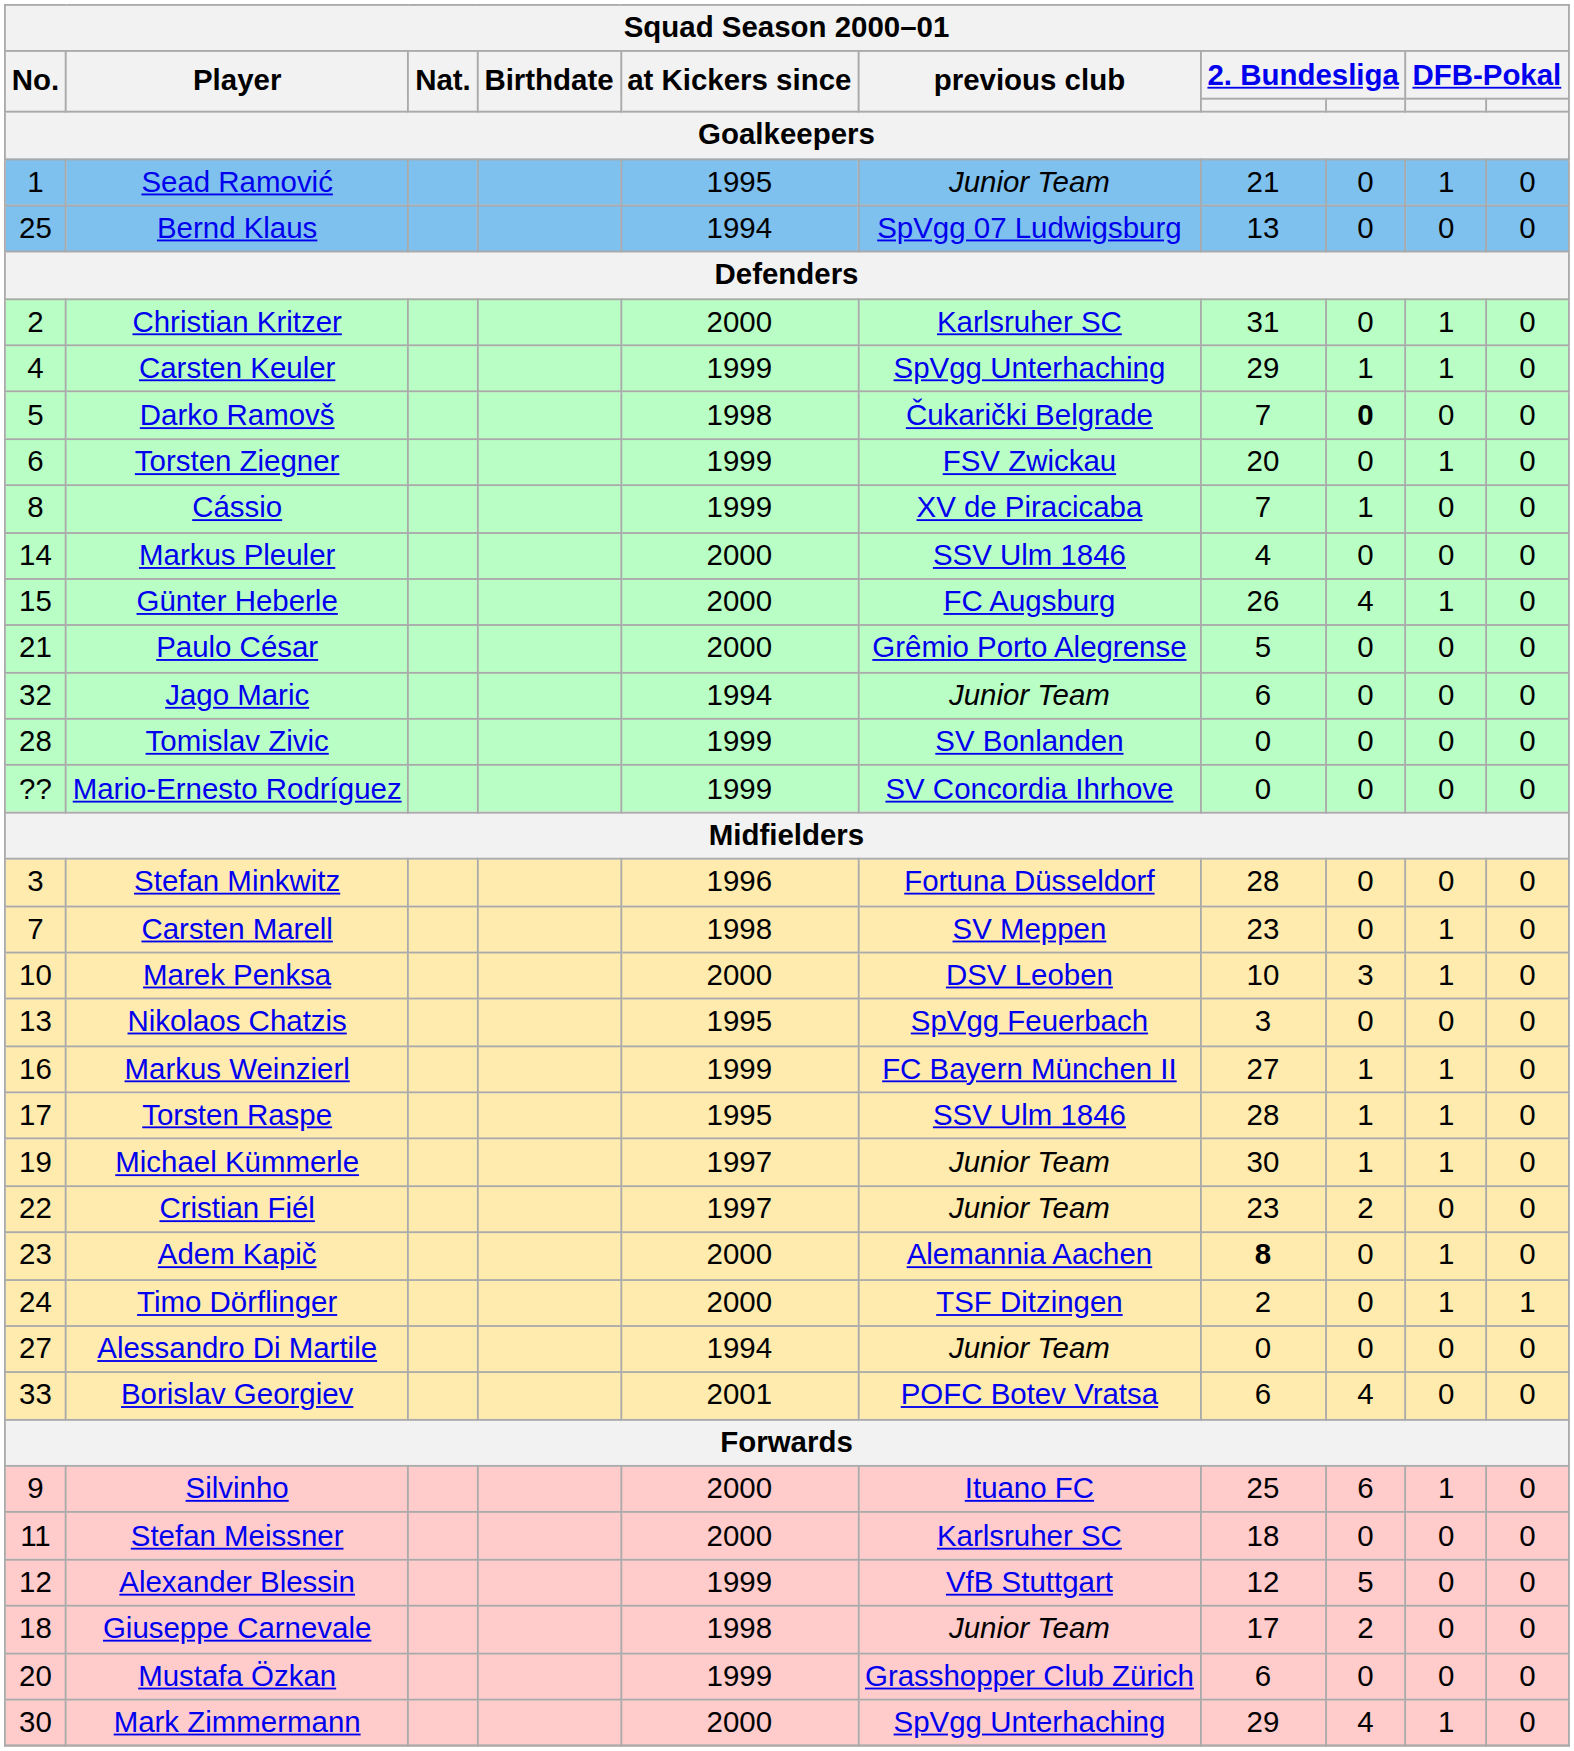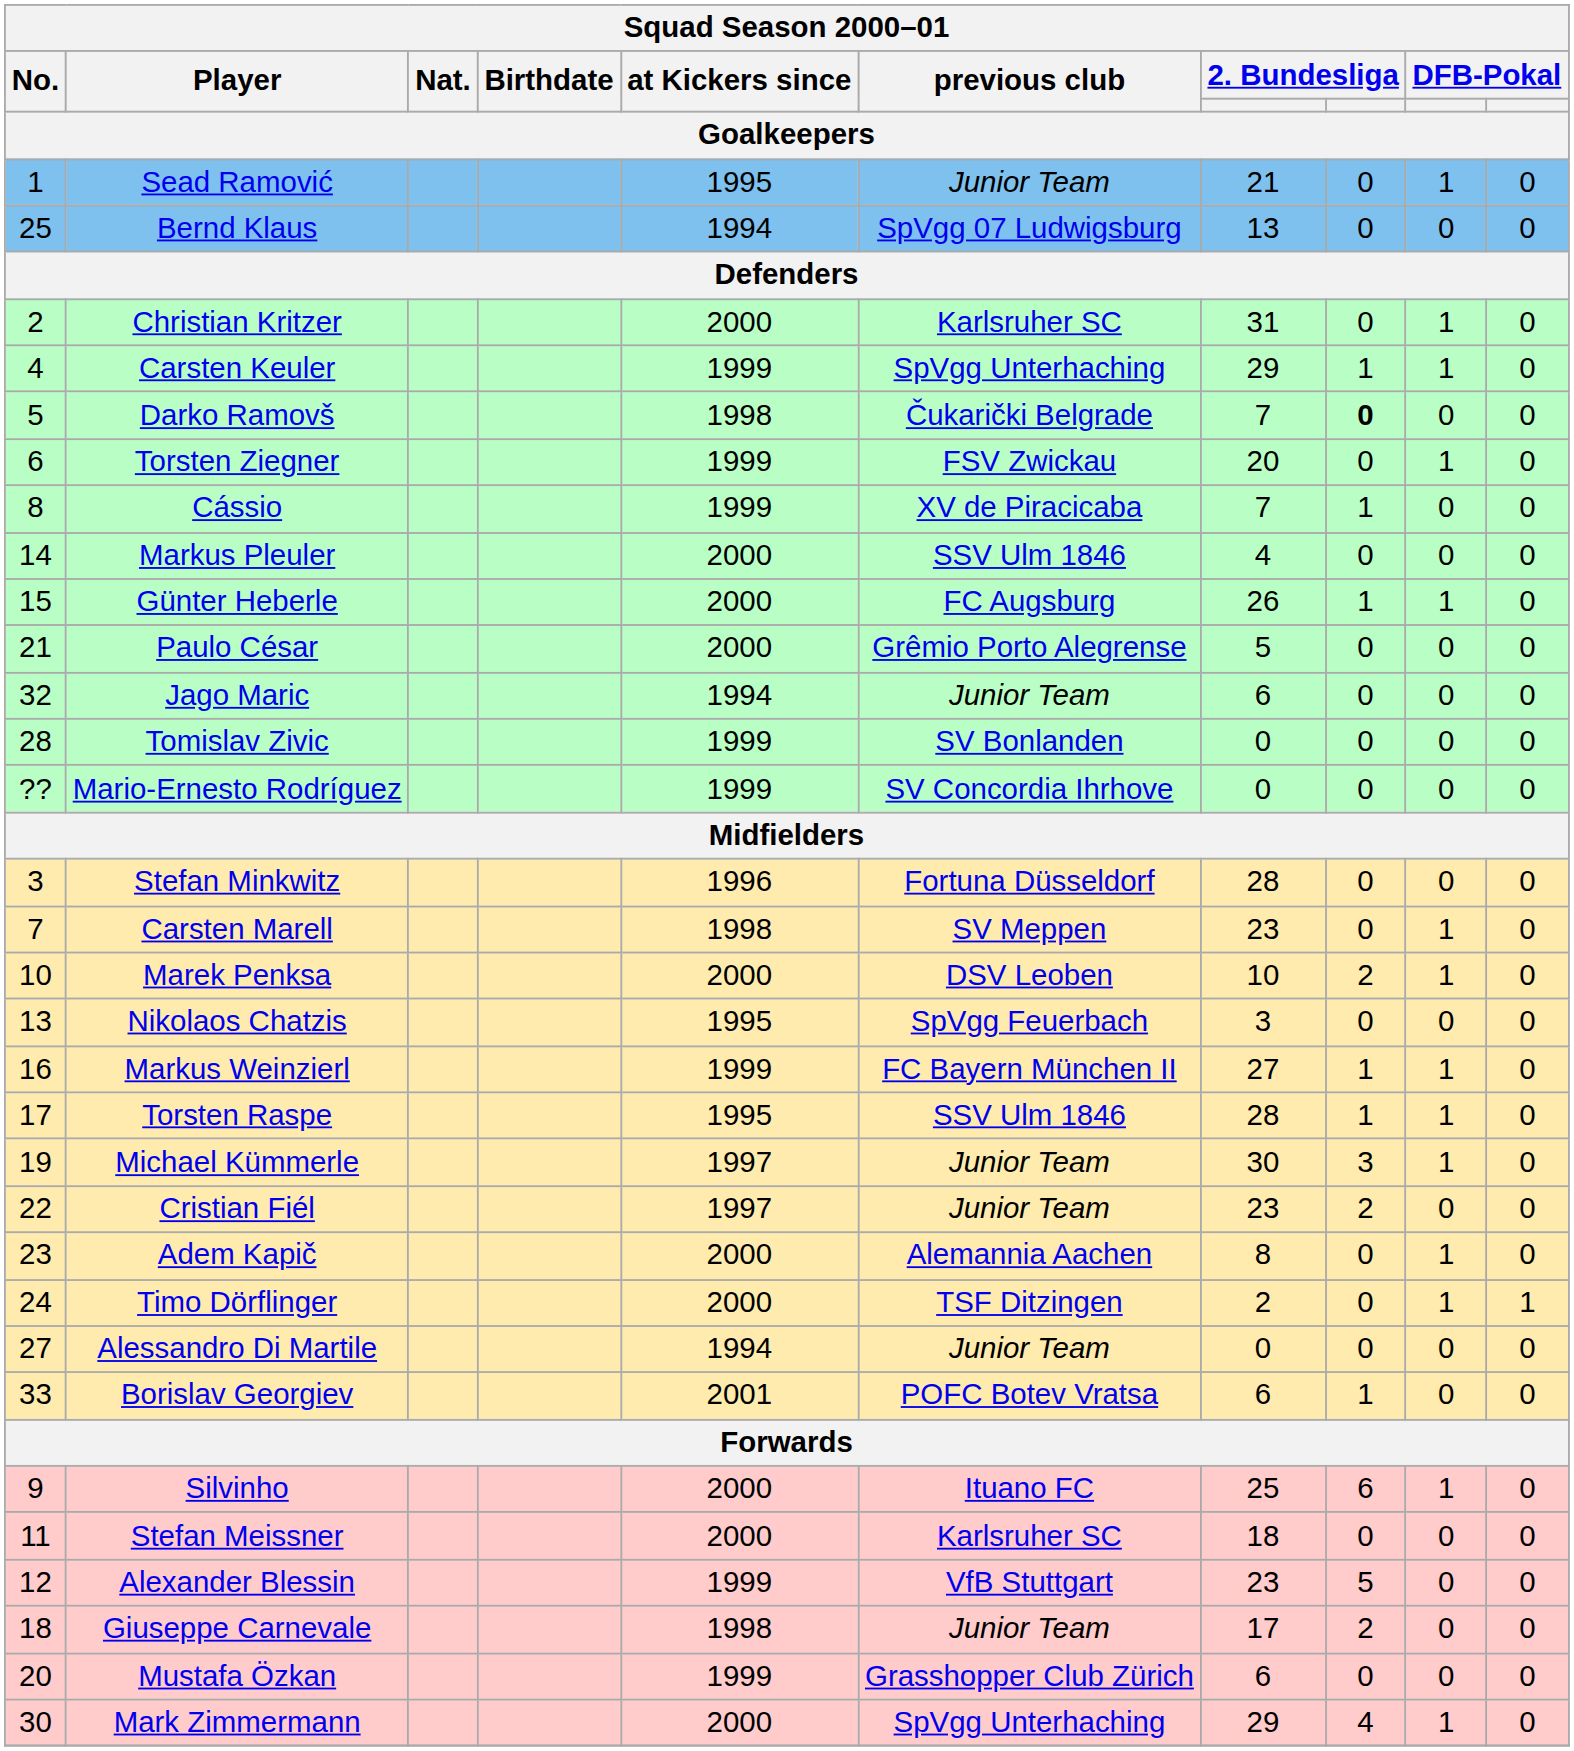 <table class="wikitable">
 <tr align="center" style="background:#DCDCDC">
 <th colspan="12">Squad Season 2000–01</th>
 </tr>
 <tr align="center" style="background:#9C9C9C">
 <th rowspan="2">No.</th>
 <th rowspan="2">Player</th>
 <th rowspan="2">Nat.</th>
 <th rowspan="2">Birthdate</th>
 <th rowspan="2">at Kickers since</th>
 <th rowspan="2">previous club</th>
 <th colspan="2"><a href='#'>2. Bundesliga</a></th>
 <th colspan="2"><a href='#'>DFB-Pokal</a></th>
 </tr>
 <tr style="background:#DCDCDC">
 <th></th>
 <th></th>
 <th></th>
 <th></th>
 </tr>
 <tr align="center" style="background:#DCDCDC">
 <th colspan="12">Goalkeepers</th>
 </tr>
 <tr align="center" style="background:#7EC0EE">
 <td>1</td>
 <td><a href='#'>Sead Ramović</a></td>
 <td></td>
 <td></td>
 <td>1995</td>
 <td><em>Junior Team</em></td>
 <td>21</td>
 <td>0</td>
 <td>1</td>
 <td>0</td>
 </tr>
 <tr align="center" style="background:#7EC0EE">
 <td>25</td>
 <td><a href='#'>Bernd Klaus</a></td>
 <td></td>
 <td></td>
 <td>1994</td>
 <td><a href='#'>SpVgg 07 Ludwigsburg</a></td>
 <td>13</td>
 <td>0</td>
 <td>0</td>
 <td>0</td>
 </tr>
 <tr align="center" style="background:#DCDCDC">
 <th colspan="12">Defenders</th>
 </tr>
 <tr align="center" style="background:#B9FFC5">
 <td>2</td>
 <td><a href='#'>Christian Kritzer</a></td>
 <td></td>
 <td></td>
 <td>2000</td>
 <td><a href='#'>Karlsruher SC</a></td>
 <td>31</td>
 <td>0</td>
 <td>1</td>
 <td>0</td>
 </tr>
 <tr align="center" style="background:#B9FFC5">
 <td>4</td>
 <td><a href='#'>Carsten Keuler</a></td>
 <td></td>
 <td></td>
 <td>1999</td>
 <td><a href='#'>SpVgg Unterhaching</a></td>
 <td>29</td>
 <td>1</td>
 <td>1</td>
 <td>0</td>
 </tr>
 <tr align="center" style="background:#B9FFC5">
 <td>5</td>
 <td><a href='#'>Darko Ramovš</a></td>
 <td></td>
 <td></td>
 <td>1998</td>
 <td><a href='#'>Čukarički Belgrade</a></td>
 <td>7</td>
 <td><strong>0</strong></td>
 <td>0</td>
 <td>0</td>
 </tr>
 <tr align="center" style="background:#B9FFC5">
 <td>6</td>
 <td><a href='#'>Torsten Ziegner</a></td>
 <td></td>
 <td></td>
 <td>1999</td>
 <td><a href='#'>FSV Zwickau</a></td>
 <td>20</td>
 <td>0</td>
 <td>1</td>
 <td>0</td>
 </tr>
 <tr align="center" style="background:#B9FFC5">
 <td>8</td>
 <td><a href='#'>Cássio</a></td>
 <td></td>
 <td></td>
 <td>1999</td>
 <td><a href='#'>XV de Piracicaba</a></td>
 <td>7</td>
 <td>1</td>
 <td>0</td>
 <td>0</td>
 </tr>
 <tr align="center" style="background:#B9FFC5">
 <td>14</td>
 <td><a href='#'>Markus Pleuler</a></td>
 <td></td>
 <td></td>
 <td>2000</td>
 <td><a href='#'>SSV Ulm 1846</a></td>
 <td>4</td>
 <td>0</td>
 <td>0</td>
 <td>0</td>
 </tr>
 <tr align="center" style="background:#B9FFC5">
 <td>15</td>
 <td><a href='#'>Günter Heberle</a></td>
 <td></td>
 <td></td>
 <td>2000</td>
 <td><a href='#'>FC Augsburg</a></td>
 <td>26</td>
-<td>4</td>
+<td>1</td>
 <td>1</td>
 <td>0</td>
 </tr>
 <tr align="center" style="background:#B9FFC5">
 <td>21</td>
 <td><a href='#'>Paulo César</a></td>
 <td></td>
 <td></td>
 <td>2000</td>
 <td><a href='#'>Grêmio Porto Alegrense</a></td>
 <td>5</td>
 <td>0</td>
 <td>0</td>
 <td>0</td>
 </tr>
 <tr align="center" style="background:#B9FFC5">
 <td>32</td>
 <td><a href='#'>Jago Maric</a></td>
 <td></td>
 <td></td>
 <td>1994</td>
 <td><em>Junior Team</em></td>
 <td>6</td>
 <td>0</td>
 <td>0</td>
 <td>0</td>
 </tr>
 <tr align="center" style="background:#B9FFC5">
 <td>28</td>
 <td><a href='#'>Tomislav Zivic</a></td>
 <td></td>
 <td></td>
 <td>1999</td>
 <td><a href='#'>SV Bonlanden</a></td>
 <td>0</td>
 <td>0</td>
 <td>0</td>
 <td>0</td>
 </tr>
 <tr align="center" style="background:#B9FFC5">
 <td>??</td>
 <td><a href='#'>Mario-Ernesto Rodríguez</a></td>
 <td></td>
 <td></td>
 <td>1999</td>
 <td><a href='#'>SV Concordia Ihrhove</a></td>
 <td>0</td>
 <td>0</td>
 <td>0</td>
 <td>0</td>
 </tr>
 <tr align="center" style="background:#DCDCDC">
 <th colspan="12">Midfielders</th>
 </tr>
 <tr align="center" style="background:#FFEBAD">
 <td>3</td>
 <td><a href='#'>Stefan Minkwitz</a></td>
 <td></td>
 <td></td>
 <td>1996</td>
 <td><a href='#'>Fortuna Düsseldorf</a></td>
 <td>28</td>
 <td>0</td>
 <td>0</td>
 <td>0</td>
 </tr>
 <tr align="center" style="background:#FFEBAD">
 <td>7</td>
 <td><a href='#'>Carsten Marell</a></td>
 <td></td>
 <td></td>
 <td>1998</td>
 <td><a href='#'>SV Meppen</a></td>
 <td>23</td>
 <td>0</td>
 <td>1</td>
 <td>0</td>
 </tr>
 <tr align="center" style="background:#FFEBAD">
 <td>10</td>
 <td><a href='#'>Marek Penksa</a></td>
 <td></td>
 <td></td>
 <td>2000</td>
 <td><a href='#'>DSV Leoben</a></td>
 <td>10</td>
-<td>3</td>
+<td>2</td>
 <td>1</td>
 <td>0</td>
 </tr>
 <tr align="center" style="background:#FFEBAD">
 <td>13</td>
 <td><a href='#'>Nikolaos Chatzis</a></td>
 <td></td>
 <td></td>
 <td>1995</td>
 <td><a href='#'>SpVgg Feuerbach</a></td>
 <td>3</td>
 <td>0</td>
 <td>0</td>
 <td>0</td>
 </tr>
 <tr align="center" style="background:#FFEBAD">
 <td>16</td>
 <td><a href='#'>Markus Weinzierl</a></td>
 <td></td>
 <td></td>
 <td>1999</td>
 <td><a href='#'>FC Bayern München II</a></td>
 <td>27</td>
 <td>1</td>
 <td>1</td>
 <td>0</td>
 </tr>
 <tr align="center" style="background:#FFEBAD">
 <td>17</td>
 <td><a href='#'>Torsten Raspe</a></td>
 <td></td>
 <td></td>
 <td>1995</td>
 <td><a href='#'>SSV Ulm 1846</a></td>
 <td>28</td>
 <td>1</td>
 <td>1</td>
 <td>0</td>
 </tr>
 <tr align="center" style="background:#FFEBAD">
 <td>19</td>
 <td><a href='#'>Michael Kümmerle</a></td>
 <td></td>
 <td></td>
 <td>1997</td>
 <td><em>Junior Team</em></td>
 <td>30</td>
-<td>1</td>
+<td>3</td>
 <td>1</td>
 <td>0</td>
 </tr>
 <tr align="center" style="background:#FFEBAD">
 <td>22</td>
 <td><a href='#'>Cristian Fiél</a></td>
 <td></td>
 <td></td>
 <td>1997</td>
 <td><em>Junior Team</em></td>
 <td>23</td>
 <td>2</td>
 <td>0</td>
 <td>0</td>
 </tr>
 <tr align="center" style="background:#FFEBAD">
 <td>23</td>
 <td><a href='#'>Adem Kapič</a></td>
 <td></td>
 <td></td>
 <td>2000</td>
 <td><a href='#'>Alemannia Aachen</a></td>
-<td><strong>8</strong></td>
+<td>8</td>
 <td>0</td>
 <td>1</td>
 <td>0</td>
 </tr>
 <tr align="center" style="background:#FFEBAD">
 <td>24</td>
 <td><a href='#'>Timo Dörflinger</a></td>
 <td></td>
 <td></td>
 <td>2000</td>
 <td><a href='#'>TSF Ditzingen</a></td>
 <td>2</td>
 <td>0</td>
 <td>1</td>
 <td>1</td>
 </tr>
 <tr align="center" style="background:#FFEBAD">
 <td>27</td>
 <td><a href='#'>Alessandro Di Martile</a></td>
 <td></td>
 <td></td>
 <td>1994</td>
 <td><em>Junior Team</em></td>
 <td>0</td>
 <td>0</td>
 <td>0</td>
 <td>0</td>
 </tr>
 <tr align="center" style="background:#FFEBAD">
 <td>33</td>
 <td><a href='#'>Borislav Georgiev</a></td>
 <td></td>
 <td></td>
 <td>2001</td>
 <td><a href='#'>POFC Botev Vratsa</a></td>
 <td>6</td>
-<td>4</td>
+<td>1</td>
 <td>0</td>
 <td>0</td>
 </tr>
 <tr align="center" style="background:#DCDCDC">
 <th colspan="12">Forwards</th>
 </tr>
 <tr align="center" style="background:#FFCBCB">
 <td>9</td>
 <td><a href='#'>Silvinho</a></td>
 <td></td>
 <td></td>
 <td>2000</td>
 <td><a href='#'>Ituano FC</a></td>
 <td>25</td>
 <td>6</td>
 <td>1</td>
 <td>0</td>
 </tr>
 <tr align="center" style="background:#FFCBCB">
 <td>11</td>
 <td><a href='#'>Stefan Meissner</a></td>
 <td></td>
 <td></td>
 <td>2000</td>
 <td><a href='#'>Karlsruher SC</a></td>
 <td>18</td>
 <td>0</td>
 <td>0</td>
 <td>0</td>
 </tr>
 <tr align="center" style="background:#FFCBCB">
 <td>12</td>
 <td><a href='#'>Alexander Blessin</a></td>
 <td></td>
 <td></td>
 <td>1999</td>
 <td><a href='#'>VfB Stuttgart</a></td>
-<td>12</td>
+<td>23</td>
 <td>5</td>
 <td>0</td>
 <td>0</td>
 </tr>
 <tr align="center" style="background:#FFCBCB">
 <td>18</td>
 <td><a href='#'>Giuseppe Carnevale</a></td>
 <td></td>
 <td></td>
 <td>1998</td>
 <td><em>Junior Team</em></td>
 <td>17</td>
 <td>2</td>
 <td>0</td>
 <td>0</td>
 </tr>
 <tr align="center" style="background:#FFCBCB">
 <td>20</td>
 <td><a href='#'>Mustafa Özkan</a></td>
 <td></td>
 <td></td>
 <td>1999</td>
 <td><a href='#'>Grasshopper Club Zürich</a></td>
 <td>6</td>
 <td>0</td>
 <td>0</td>
 <td>0</td>
 </tr>
 <tr align="center" style="background:#FFCBCB">
 <td>30</td>
 <td><a href='#'>Mark Zimmermann</a></td>
 <td></td>
 <td></td>
 <td>2000</td>
 <td><a href='#'>SpVgg Unterhaching</a></td>
 <td>29</td>
 <td>4</td>
 <td>1</td>
 <td>0</td>
 </tr>
 <tr>
 </tr>
 </table>
